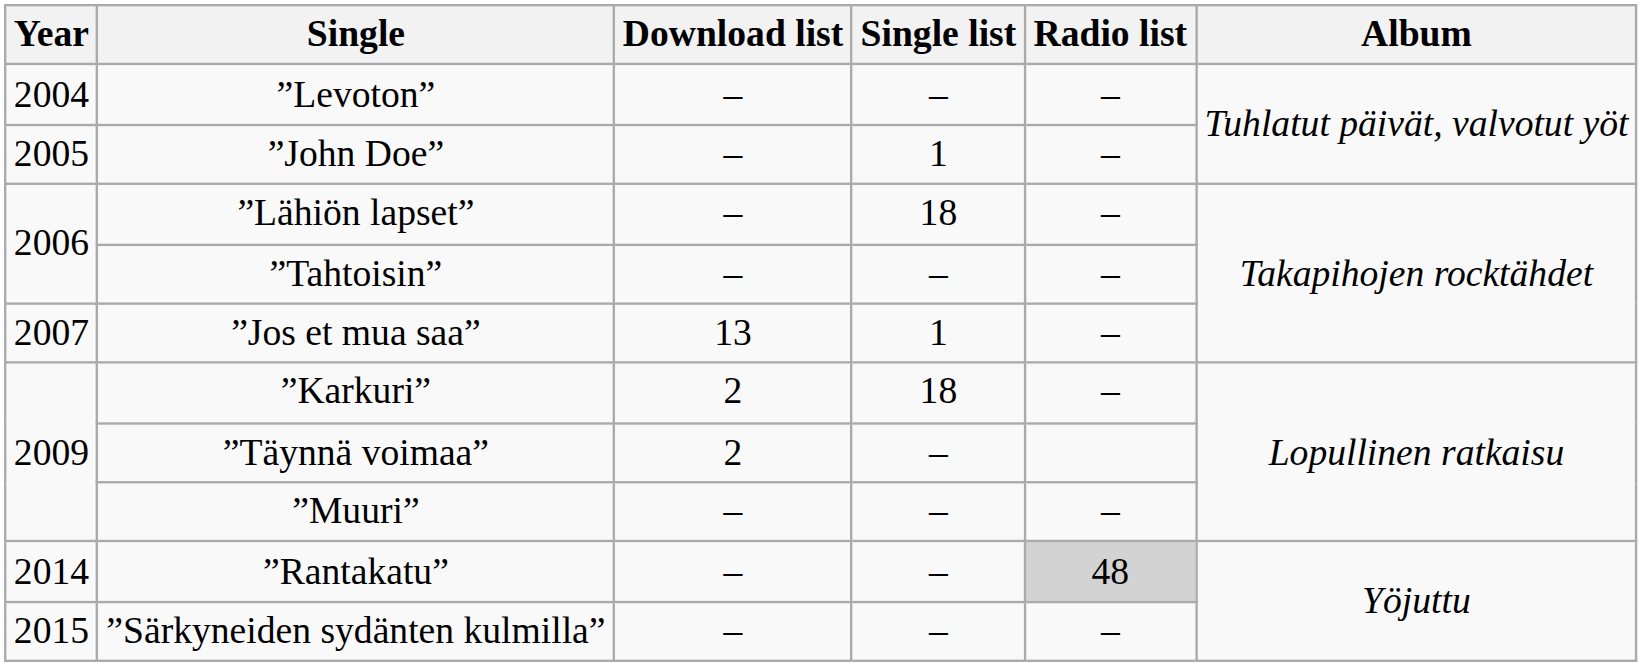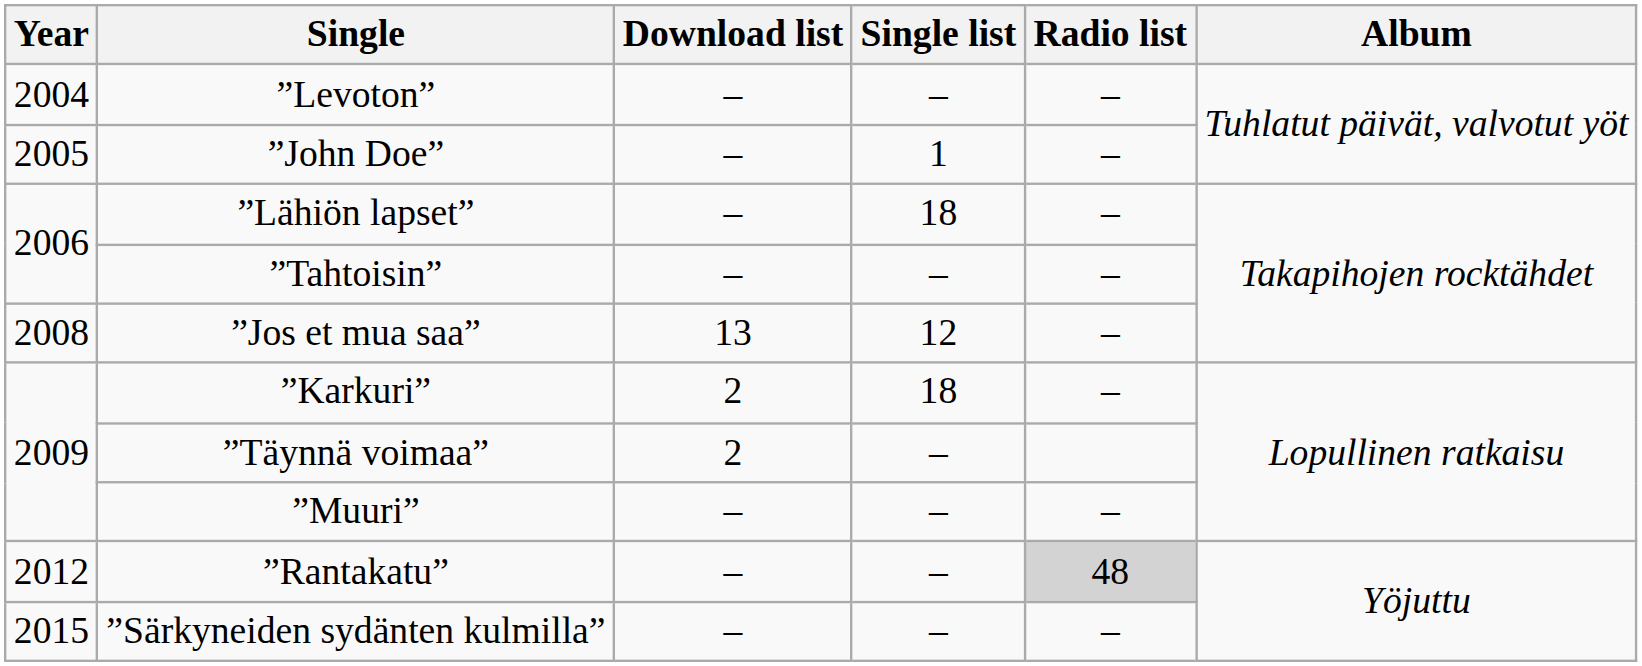 <table class="wikitable" style="text-align:center;">
 <tr>
 <th>Year</th>
 <th>Single</th>
 <th>Download list</th>
 <th>Single list</th>
 <th>Radio list</th>
 <th>Album</th>
 </tr>
 <tr>
 <td>2004</td>
 <td>”Levoton”</td>
 <td>–</td>
 <td>–</td>
 <td>–</td>
 <td rowspan="2"><em>Tuhlatut päivät, valvotut yöt</em></td>
 </tr>
 <tr>
 <td>2005</td>
 <td>”John Doe”</td>
 <td>–</td>
 <td>1</td>
 <td>–</td>
 </tr>
 <tr>
 <td rowspan="2">2006</td>
 <td>”Lähiön lapset”</td>
 <td>–</td>
 <td>18</td>
 <td>–</td>
 <td rowspan="3"><em>Takapihojen rocktähdet</em></td>
 </tr>
 <tr>
 <td>”Tahtoisin”</td>
 <td>–</td>
 <td>–</td>
 <td>–</td>
 </tr>
 <tr>
-<td>2007</td>
+<td>2008</td>
 <td>”Jos et mua saa”</td>
 <td>13</td>
-<td>1</td>
+<td>12</td>
 <td>–</td>
 </tr>
 <tr>
 <td rowspan="3">2009</td>
 <td>”Karkuri”</td>
 <td>2</td>
 <td>18</td>
 <td>–</td>
 <td rowspan="3"><em>Lopullinen ratkaisu</em></td>
 </tr>
 <tr>
 <td>”Täynnä voimaa”</td>
 <td>2</td>
 <td>–</td>
 </tr>
 <tr>
 <td>”Muuri”</td>
 <td>–</td>
 <td>–</td>
 <td>–</td>
 </tr>
 <tr>
-<td>2014</td>
+<td>2012</td>
 <td>”Rantakatu”</td>
 <td>–</td>
 <td>–</td>
 <td style="background: lightgrey;">48</td>
 <td rowspan="2"><em>Yöjuttu</em></td>
 </tr>
 <tr>
 <td>2015</td>
 <td>”Särkyneiden sydänten kulmilla”</td>
 <td>–</td>
 <td>–</td>
 <td>–</td>
 </tr>
 </table>
